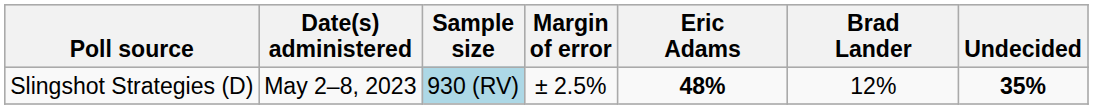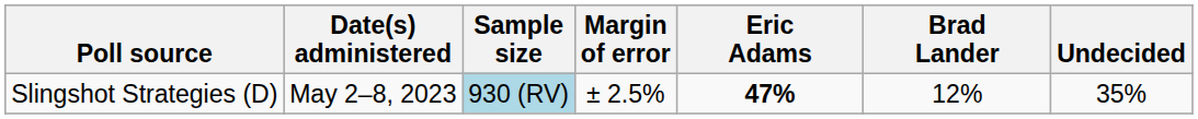 <table class="wikitable" style="font-size:90%;text-align:center;">
 <tr valign=bottom>
 <th>Poll source</th>
 <th>Date(s)<br>administered</th>
 <th>Sample<br>size</th>
 <th>Margin<br>of error</th>
 <th style="width:100px;">Eric<br>Adams</th>
 <th style="width:100px;">Brad<br>Lander</th>
 <th>Undecided</th>
 </tr>
 <tr>
 <td style="text-align:left;">Slingshot Strategies (D)</td>
 <td>May 2–8, 2023</td>
 <td style="background: lightblue;">930 (RV)</td>
 <td>± 2.5%</td>
-<td><strong>48%</strong></td>
+<td><strong>47%</strong></td>
 <td>12%</td>
-<td><strong>35%</strong></td>
+<td>35%</td>
 </tr>
 </table>
